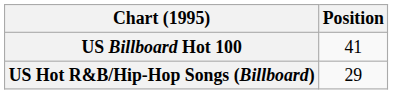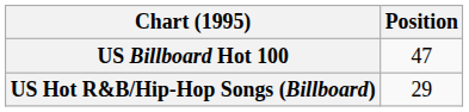 <table class="wikitable sortable plainrowheaders" style="text-align:center">
 <tr>
 <th>Chart (1995)</th>
 <th>Position</th>
 </tr>
 <tr>
 <th scope="row">US <em>Billboard</em> Hot 100</th>
-<td>41</td>
+<td>47</td>
 </tr>
 <tr>
 <th scope="row">US Hot R&B/Hip-Hop Songs (<em>Billboard</em>)</th>
 <td>29</td>
 </tr>
 </table>
